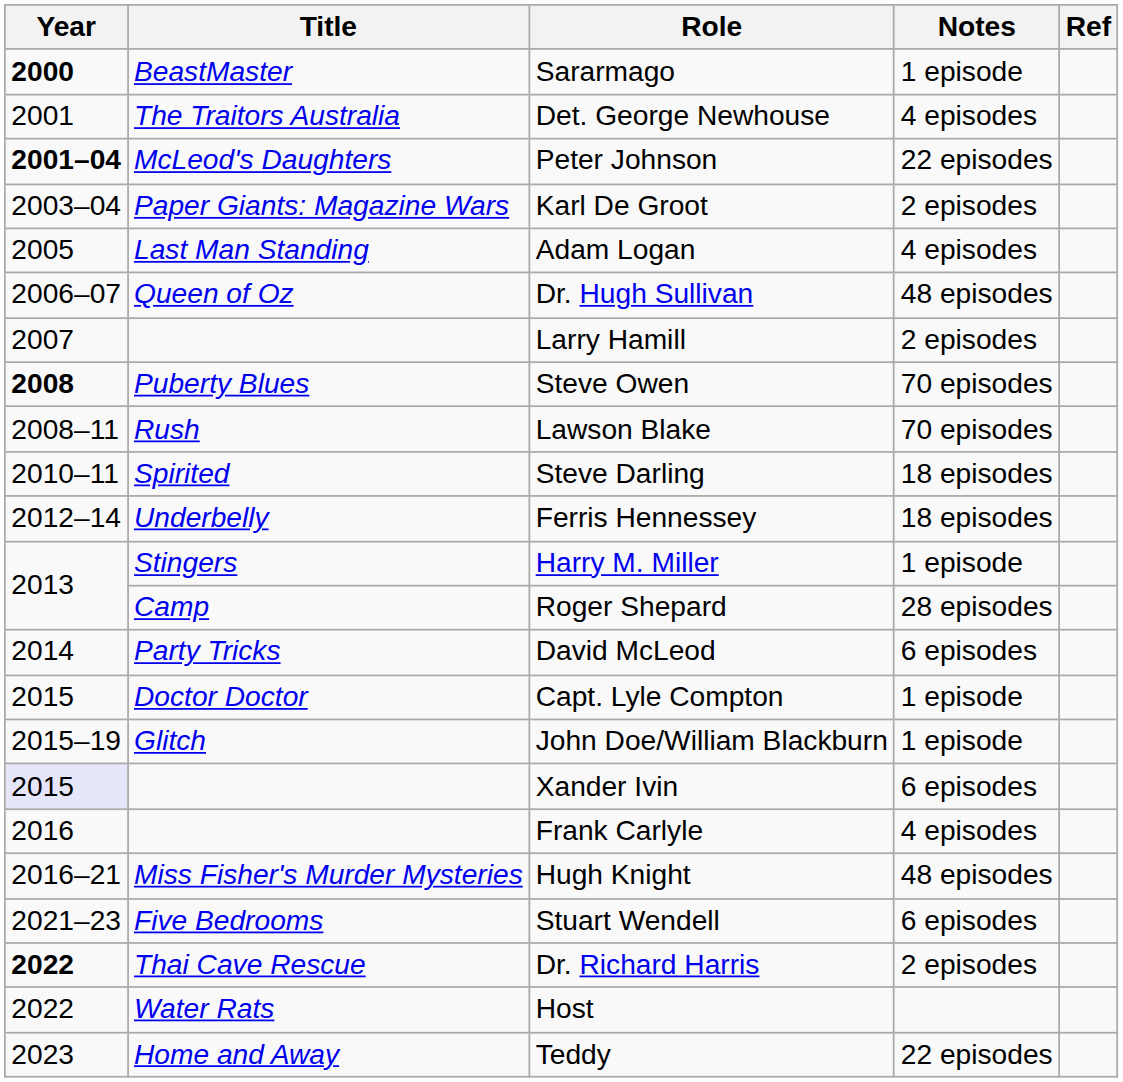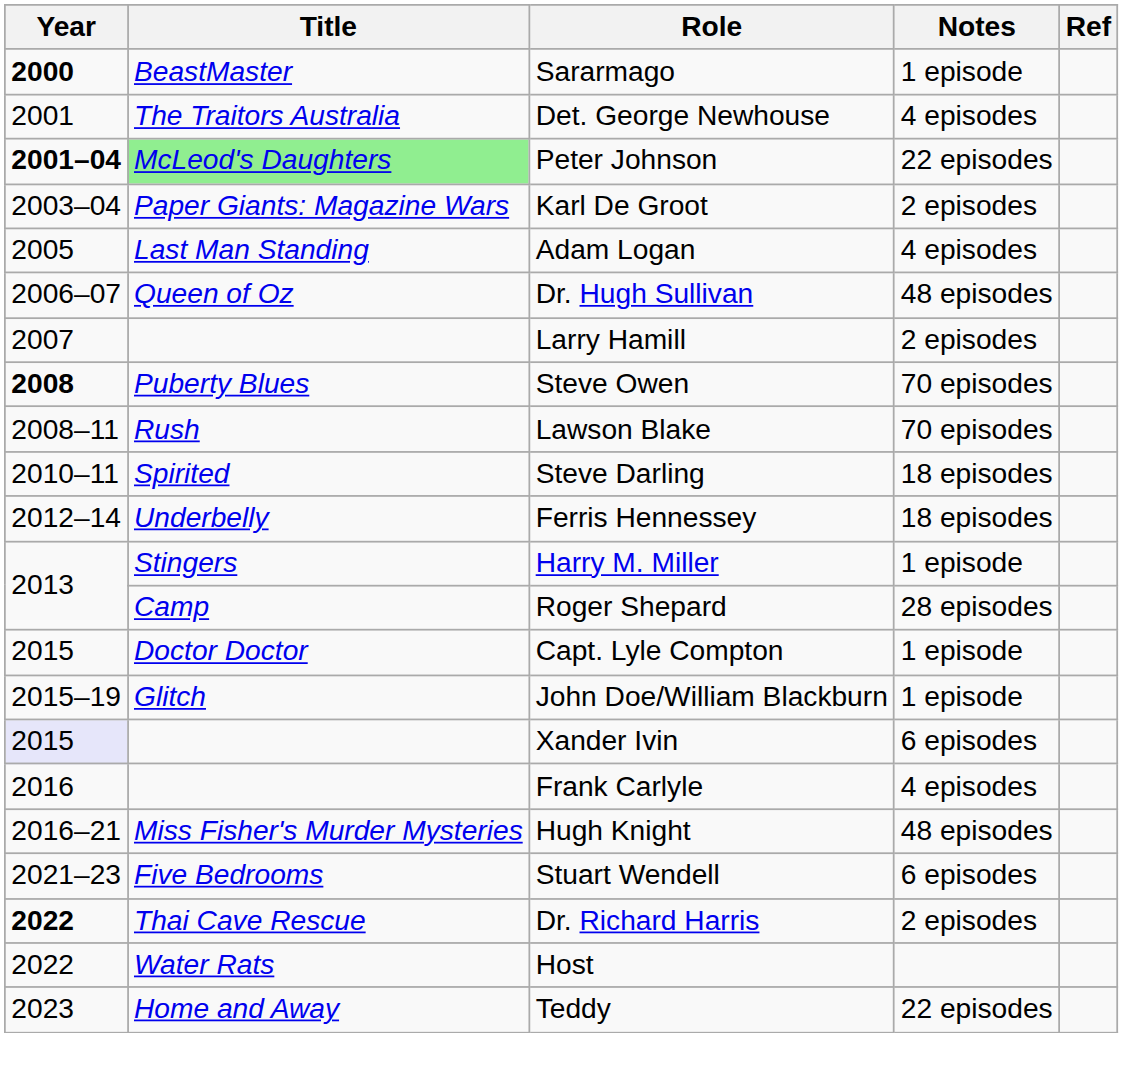 <table class="wikitable sortable">
 <tr>
 <th>Year</th>
 <th>Title</th>
 <th>Role</th>
 <th class="unsortable">Notes</th>
 <th>Ref</th>
 </tr>
 <tr>
 <td><strong>2000</strong></td>
 <td><em><a href='#'>BeastMaster</a></em></td>
 <td>Sararmago</td>
 <td>1 episode</td>
 <td></td>
 </tr>
 <tr>
 <td>2001</td>
 <td><em><a href='#'>The Traitors Australia</a></em></td>
 <td>Det. George Newhouse</td>
 <td>4 episodes</td>
 <td></td>
 </tr>
 <tr>
 <td><strong>2001–04</strong></td>
-<td><em><a href='#'>McLeod's Daughters</a></em></td>
+<td style="background: lightgreen;"><em><a href='#'>McLeod's Daughters</a></em></td>
 <td>Peter Johnson</td>
 <td>22 episodes</td>
 <td></td>
 </tr>
 <tr>
 <td>2003–04</td>
 <td><em><a href='#'>Paper Giants: Magazine Wars</a></em></td>
 <td>Karl De Groot</td>
 <td>2 episodes</td>
 <td></td>
 </tr>
 <tr>
 <td>2005</td>
 <td><em><a href='#'>Last Man Standing</a></em></td>
 <td>Adam Logan</td>
 <td>4 episodes</td>
 <td></td>
 </tr>
 <tr>
 <td>2006–07</td>
 <td><em><a href='#'>Queen of Oz</a></em></td>
 <td>Dr. <a href='#'>Hugh Sullivan</a></td>
 <td>48 episodes</td>
 <td></td>
 </tr>
 <tr>
 <td>2007</td>
 <td><em></em></td>
 <td>Larry Hamill</td>
 <td>2 episodes</td>
 <td></td>
 </tr>
 <tr>
 <td><strong>2008</strong></td>
 <td><em><a href='#'>Puberty Blues</a></em></td>
 <td>Steve Owen</td>
 <td>70 episodes</td>
 <td></td>
 </tr>
 <tr>
 <td>2008–11</td>
 <td><em><a href='#'>Rush</a></em></td>
 <td>Lawson Blake</td>
 <td>70 episodes</td>
 <td></td>
 </tr>
 <tr>
 <td>2010–11</td>
 <td><em><a href='#'>Spirited</a></em></td>
 <td>Steve Darling</td>
 <td>18 episodes</td>
 <td></td>
 </tr>
 <tr>
 <td>2012–14</td>
 <td><em><a href='#'>Underbelly</a></em></td>
 <td>Ferris Hennessey</td>
 <td>18 episodes</td>
 <td></td>
 </tr>
 <tr>
 <td rowspan="2">2013</td>
 <td><em><a href='#'>Stingers</a></em></td>
 <td><a href='#'>Harry M. Miller</a></td>
 <td>1 episode</td>
 <td></td>
 </tr>
 <tr>
 <td><em><a href='#'>Camp</a></em></td>
 <td>Roger Shepard</td>
 <td>28 episodes</td>
 <td></td>
 </tr>
 <tr>
-<td>2014</td>
-<td><em><a href='#'>Party Tricks</a></em></td>
-<td>David McLeod</td>
-<td>6 episodes</td>
-<td></td>
-</tr>
-<tr>
 <td>2015</td>
 <td><em><a href='#'>Doctor Doctor</a></em></td>
 <td>Capt. Lyle Compton</td>
 <td>1 episode</td>
 <td></td>
 </tr>
 <tr>
 <td>2015–19</td>
 <td><em><a href='#'>Glitch</a></em></td>
 <td>John Doe/William Blackburn</td>
 <td>1 episode</td>
 <td></td>
 </tr>
 <tr>
 <td style="background: lavender;">2015</td>
 <td><em></em></td>
 <td>Xander Ivin</td>
 <td>6 episodes</td>
 <td></td>
 </tr>
 <tr>
 <td>2016</td>
 <td><em></em></td>
 <td>Frank Carlyle</td>
 <td>4 episodes</td>
 <td></td>
 </tr>
 <tr>
 <td>2016–21</td>
 <td><em><a href='#'>Miss Fisher's Murder Mysteries</a></em></td>
 <td>Hugh Knight</td>
 <td>48 episodes</td>
 <td></td>
 </tr>
 <tr>
 <td>2021–23</td>
 <td><em><a href='#'>Five Bedrooms</a></em></td>
 <td>Stuart Wendell</td>
 <td>6 episodes</td>
 <td></td>
 </tr>
 <tr>
 <td><strong>2022</strong></td>
 <td><em><a href='#'>Thai Cave Rescue</a></em></td>
 <td>Dr. <a href='#'>Richard Harris</a></td>
 <td>2 episodes</td>
 <td></td>
 </tr>
 <tr>
 <td>2022</td>
 <td><em><a href='#'>Water Rats</a></em></td>
 <td>Host</td>
 <td></td>
 </tr>
 <tr>
 <td>2023</td>
 <td><em><a href='#'>Home and Away</a></em></td>
 <td>Teddy</td>
 <td>22 episodes</td>
 <td></td>
 </tr>
 </table>
